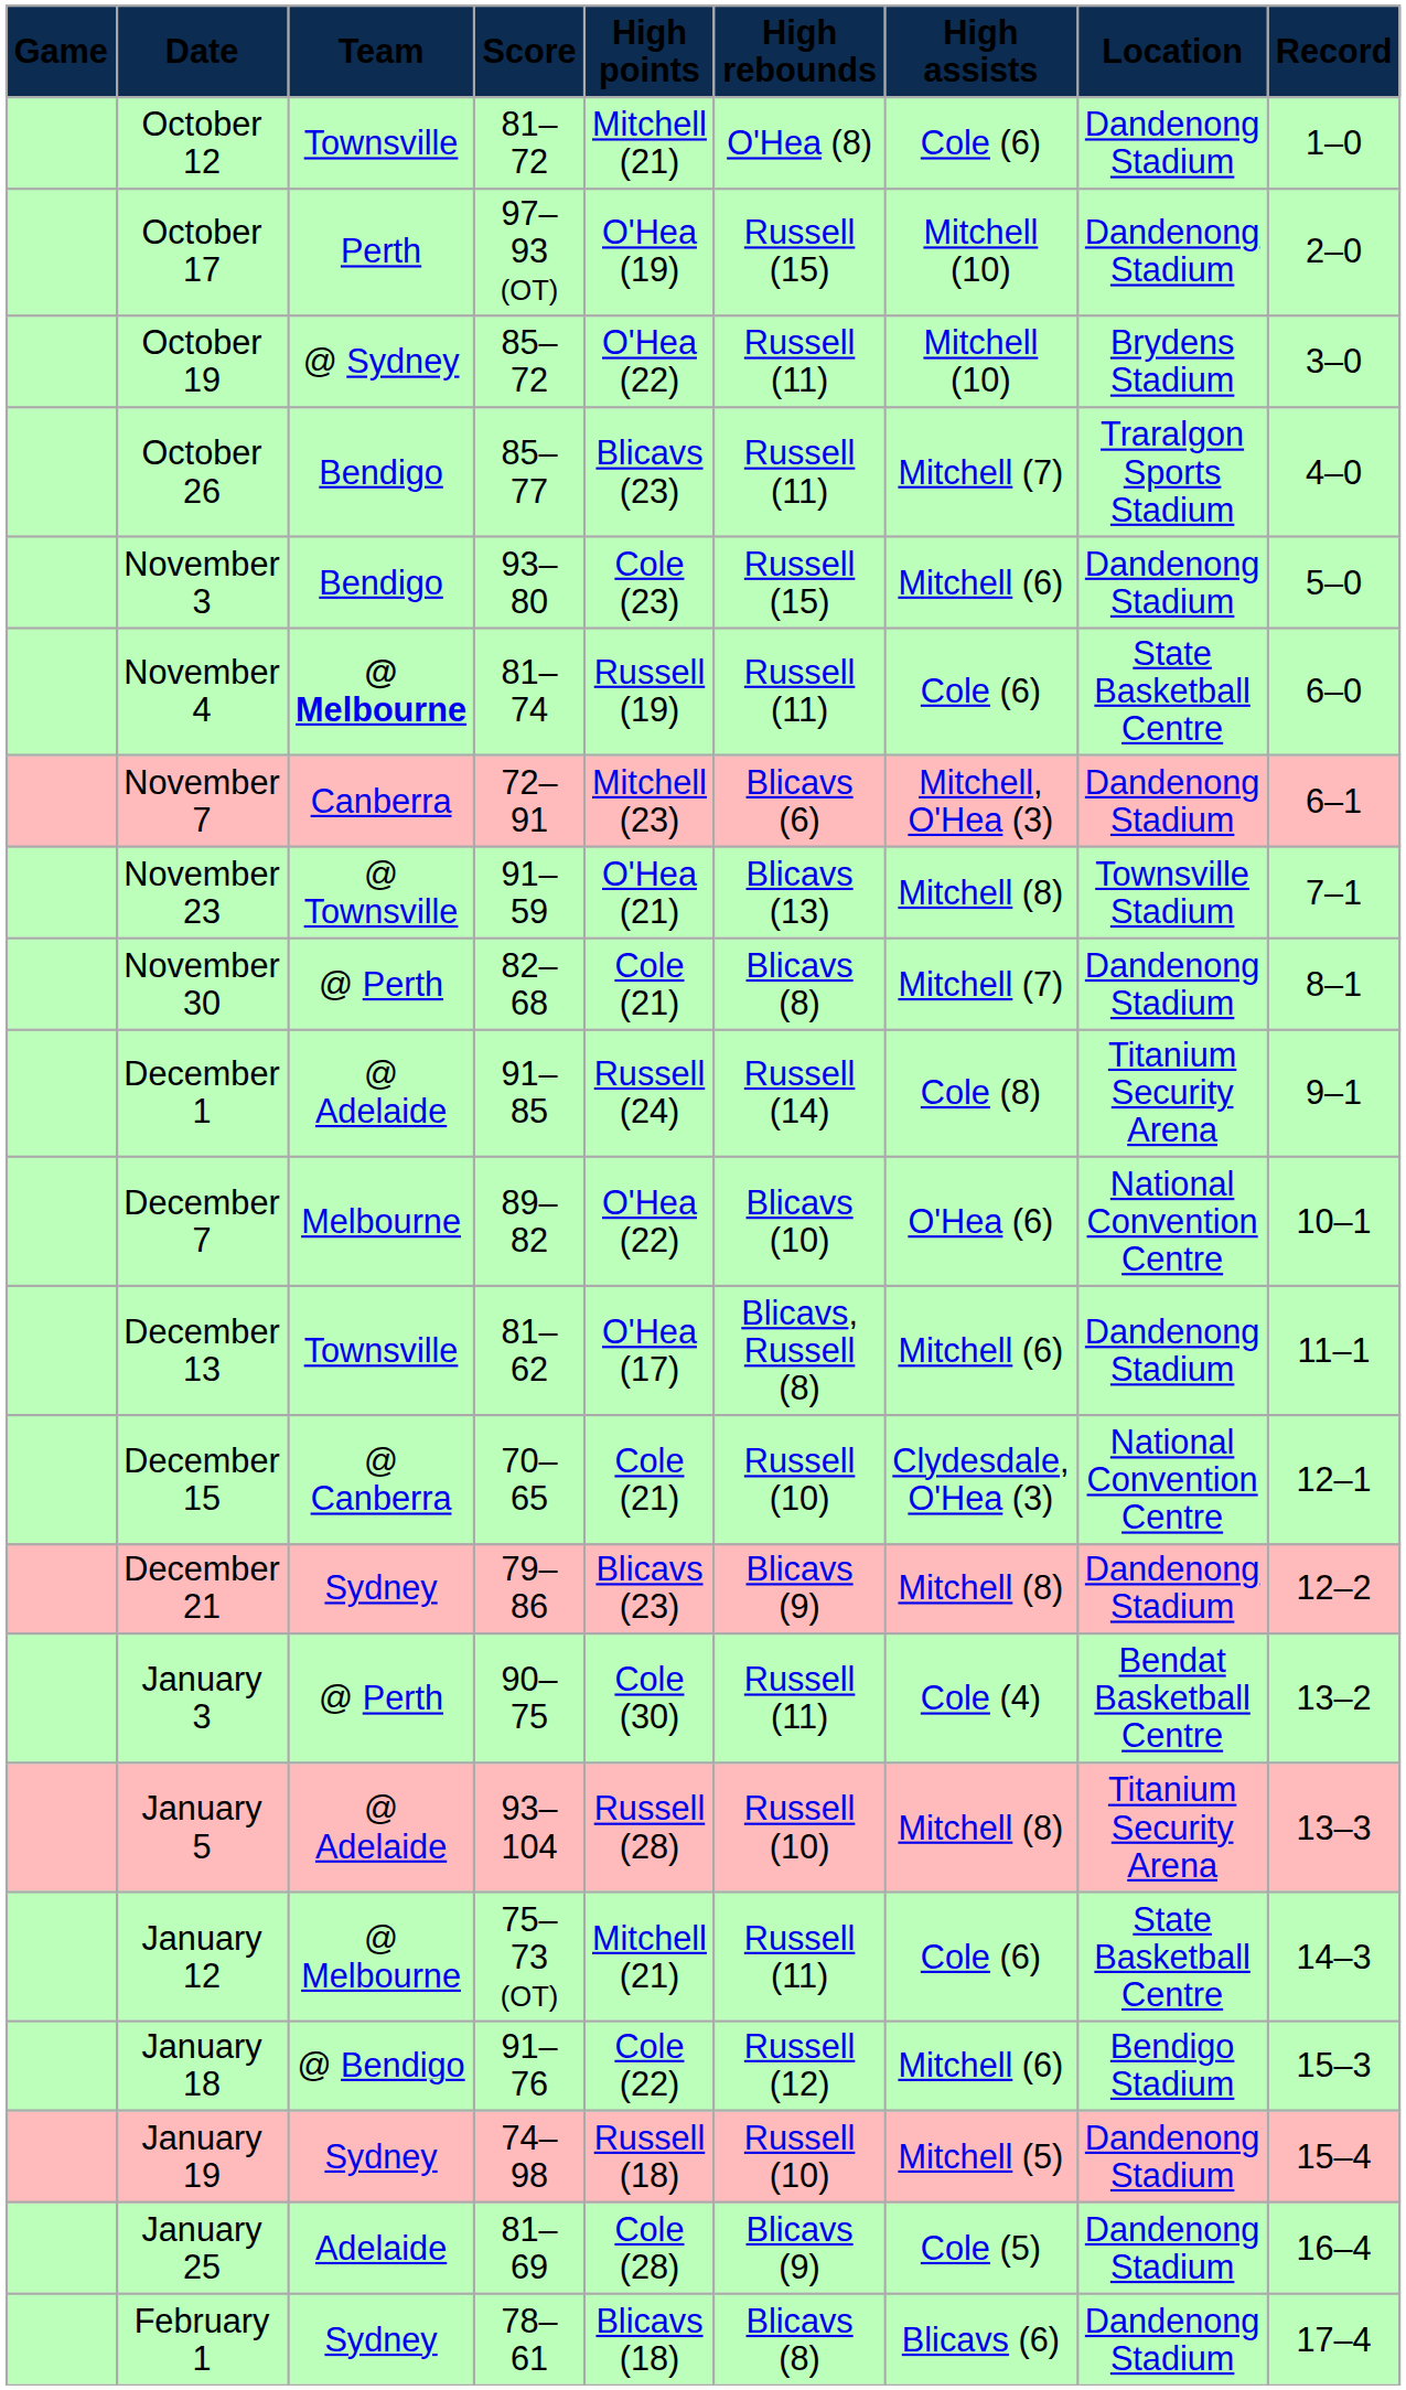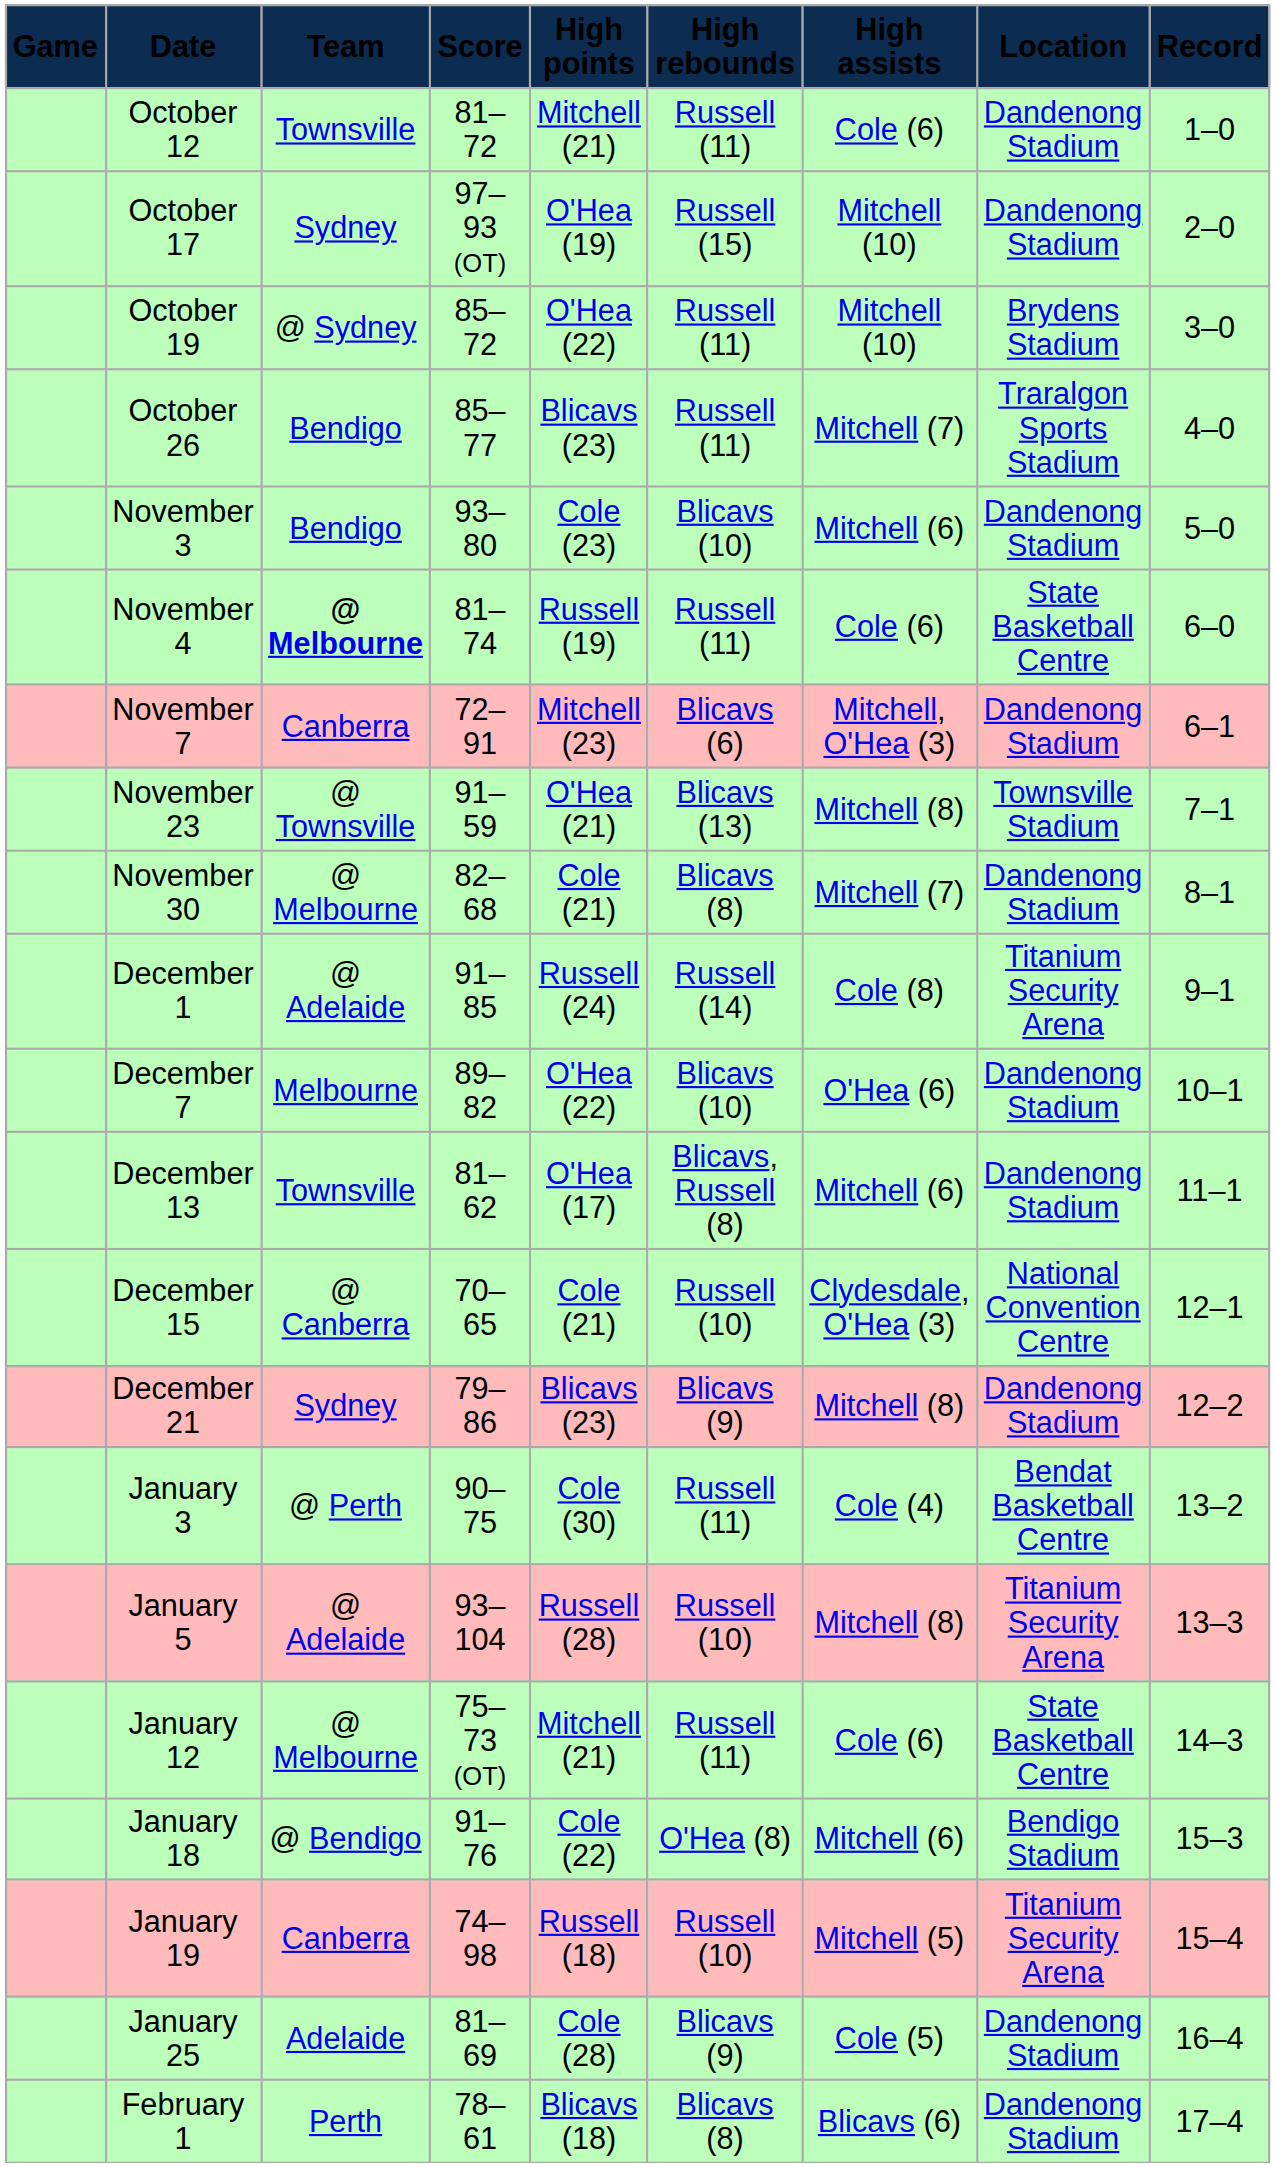 <table class="wikitable" style="font-size:90%; text-align: center; width: 90%; margin:1em auto;">
 <tr>
 <th style="background:#0c2c52; width: 5%;"><span>Game</span></th>
 <th style="background:#0c2c52; width: 5%;"><span>Date</span></th>
 <th style="background:#0c2c52; width: 10%;"><span>Team</span></th>
 <th style="background:#0c2c52; width: 5%;"><span>Score</span></th>
 <th style="background:#0c2c52; width: 10%;"><span>High points</span></th>
 <th style="background:#0c2c52; width: 10%;"><span>High rebounds</span></th>
 <th style="background:#0c2c52; width: 10%;"><span>High assists</span></th>
 <th style="background:#0c2c52; width: 15%;"><span>Location</span></th>
 <th style="background:#0c2c52; width: 10%;"><span>Record</span></th>
 </tr>
 <tr style= "background:#bfb;">
 <td></td>
 <td>October <br> 12</td>
 <td><a href='#'>Townsville</a></td>
 <td>81–72</td>
 <td><a href='#'>Mitchell</a> (21)</td>
-<td><a href='#'>O'Hea</a> (8)</td>
+<td><a href='#'>Russell</a> (11)</td>
 <td><a href='#'>Cole</a> (6)</td>
 <td><a href='#'>Dandenong Stadium</a></td>
 <td>1–0</td>
 </tr>
 <tr style= "background:#bfb;">
 <td></td>
 <td>October <br> 17</td>
-<td><a href='#'>Perth</a></td>
+<td><a href='#'>Sydney</a></td>
 <td>97–93 <br> <small> (OT) </small></td>
 <td><a href='#'>O'Hea</a> (19)</td>
 <td><a href='#'>Russell</a> (15)</td>
 <td><a href='#'>Mitchell</a> (10)</td>
 <td><a href='#'>Dandenong Stadium</a></td>
 <td>2–0</td>
 </tr>
 <tr style= "background:#bfb;">
 <td></td>
 <td>October <br> 19</td>
 <td>@ <a href='#'>Sydney</a></td>
 <td>85–72</td>
 <td><a href='#'>O'Hea</a> (22)</td>
 <td><a href='#'>Russell</a> (11)</td>
 <td><a href='#'>Mitchell</a> (10)</td>
 <td><a href='#'>Brydens Stadium</a></td>
 <td>3–0</td>
 </tr>
 <tr style= "background:#bfb;">
 <td></td>
 <td>October <br> 26</td>
 <td><a href='#'>Bendigo</a></td>
 <td>85–77</td>
 <td><a href='#'>Blicavs</a> (23)</td>
 <td><a href='#'>Russell</a> (11)</td>
 <td><a href='#'>Mitchell</a> (7)</td>
 <td><a href='#'>Traralgon Sports Stadium</a></td>
 <td>4–0</td>
 </tr>
 <tr style= "background:#bfb;">
 <td></td>
 <td>November <br> 3</td>
 <td><a href='#'>Bendigo</a></td>
 <td>93–80</td>
 <td><a href='#'>Cole</a> (23)</td>
-<td><a href='#'>Russell</a> (15)</td>
+<td><a href='#'>Blicavs</a> (10)</td>
 <td><a href='#'>Mitchell</a> (6)</td>
 <td><a href='#'>Dandenong Stadium</a></td>
 <td>5–0</td>
 </tr>
 <tr style= "background:#bfb;">
 <td></td>
 <td>November <br> 4</td>
 <td><strong>@ <a href='#'>Melbourne</a></strong></td>
 <td>81–74</td>
 <td><a href='#'>Russell</a> (19)</td>
 <td><a href='#'>Russell</a> (11)</td>
 <td><a href='#'>Cole</a> (6)</td>
 <td><a href='#'>State Basketball Centre</a></td>
 <td>6–0</td>
 </tr>
 <tr style= "background:#fbb;">
 <td></td>
 <td>November <br> 7</td>
 <td><a href='#'>Canberra</a></td>
 <td>72–91</td>
 <td><a href='#'>Mitchell</a> (23)</td>
 <td><a href='#'>Blicavs</a> (6)</td>
 <td><a href='#'>Mitchell</a>, <a href='#'>O'Hea</a> (3)</td>
 <td><a href='#'>Dandenong Stadium</a></td>
 <td>6–1</td>
 </tr>
 <tr style= "background:#bfb;">
 <td></td>
 <td>November <br> 23</td>
 <td>@ <a href='#'>Townsville</a></td>
 <td>91–59</td>
 <td><a href='#'>O'Hea</a> (21)</td>
 <td><a href='#'>Blicavs</a> (13)</td>
 <td><a href='#'>Mitchell</a> (8)</td>
 <td><a href='#'>Townsville Stadium</a></td>
 <td>7–1</td>
 </tr>
 <tr style= "background:#bfb;">
 <td></td>
 <td>November <br> 30</td>
-<td>@ <a href='#'>Perth</a></td>
+<td>@ <a href='#'>Melbourne</a></td>
 <td>82–68</td>
 <td><a href='#'>Cole</a> (21)</td>
 <td><a href='#'>Blicavs</a> (8)</td>
 <td><a href='#'>Mitchell</a> (7)</td>
 <td><a href='#'>Dandenong Stadium</a></td>
 <td>8–1</td>
 </tr>
 <tr style= "background:#bfb;">
 <td></td>
 <td>December <br> 1</td>
 <td>@ <a href='#'>Adelaide</a></td>
 <td>91–85</td>
 <td><a href='#'>Russell</a> (24)</td>
 <td><a href='#'>Russell</a> (14)</td>
 <td><a href='#'>Cole</a> (8)</td>
 <td><a href='#'>Titanium Security Arena</a></td>
 <td>9–1</td>
 </tr>
 <tr style= "background:#bfb;">
 <td></td>
 <td>December <br> 7</td>
 <td><a href='#'>Melbourne</a></td>
 <td>89–82</td>
 <td><a href='#'>O'Hea</a> (22)</td>
 <td><a href='#'>Blicavs</a> (10)</td>
 <td><a href='#'>O'Hea</a> (6)</td>
-<td><a href='#'>National Convention Centre</a></td>
+<td><a href='#'>Dandenong Stadium</a></td>
 <td>10–1</td>
 </tr>
 <tr style= "background:#bfb;">
 <td></td>
 <td>December <br> 13</td>
 <td><a href='#'>Townsville</a></td>
 <td>81–62</td>
 <td><a href='#'>O'Hea</a> (17)</td>
 <td><a href='#'>Blicavs</a>, <a href='#'>Russell</a> (8)</td>
 <td><a href='#'>Mitchell</a> (6)</td>
 <td><a href='#'>Dandenong Stadium</a></td>
 <td>11–1</td>
 </tr>
 <tr style= "background:#bfb;">
 <td></td>
 <td>December <br> 15</td>
 <td>@ <a href='#'>Canberra</a></td>
 <td>70–65</td>
 <td><a href='#'>Cole</a> (21)</td>
 <td><a href='#'>Russell</a> (10)</td>
 <td><a href='#'>Clydesdale</a>, <a href='#'>O'Hea</a> (3)</td>
 <td><a href='#'>National Convention Centre</a></td>
 <td>12–1</td>
 </tr>
 <tr style= "background:#fbb;">
 <td></td>
 <td>December <br> 21</td>
 <td><a href='#'>Sydney</a></td>
 <td>79–86</td>
 <td><a href='#'>Blicavs</a> (23)</td>
 <td><a href='#'>Blicavs</a> (9)</td>
 <td><a href='#'>Mitchell</a> (8)</td>
 <td><a href='#'>Dandenong Stadium</a></td>
 <td>12–2</td>
 </tr>
 <tr style= "background:#bfb;">
 <td></td>
 <td>January <br> 3</td>
 <td>@ <a href='#'>Perth</a></td>
 <td>90–75</td>
 <td><a href='#'>Cole</a> (30)</td>
 <td><a href='#'>Russell</a> (11)</td>
 <td><a href='#'>Cole</a> (4)</td>
 <td><a href='#'>Bendat Basketball Centre</a></td>
 <td>13–2</td>
 </tr>
 <tr style= "background:#fbb;">
 <td></td>
 <td>January <br> 5</td>
 <td>@ <a href='#'>Adelaide</a></td>
 <td>93–104</td>
 <td><a href='#'>Russell</a> (28)</td>
 <td><a href='#'>Russell</a> (10)</td>
 <td><a href='#'>Mitchell</a> (8)</td>
 <td><a href='#'>Titanium Security Arena</a></td>
 <td>13–3</td>
 </tr>
 <tr style= "background:#bfb;">
 <td></td>
 <td>January <br> 12</td>
 <td>@ <a href='#'>Melbourne</a></td>
 <td>75–73 <br> <small> (OT) </small></td>
 <td><a href='#'>Mitchell</a> (21)</td>
 <td><a href='#'>Russell</a> (11)</td>
 <td><a href='#'>Cole</a> (6)</td>
 <td><a href='#'>State Basketball Centre</a></td>
 <td>14–3</td>
 </tr>
 <tr style= "background:#bfb;">
 <td></td>
 <td>January <br> 18</td>
 <td>@ <a href='#'>Bendigo</a></td>
 <td>91–76</td>
 <td><a href='#'>Cole</a> (22)</td>
-<td><a href='#'>Russell</a> (12)</td>
+<td><a href='#'>O'Hea</a> (8)</td>
 <td><a href='#'>Mitchell</a> (6)</td>
 <td><a href='#'>Bendigo Stadium</a></td>
 <td>15–3</td>
 </tr>
 <tr style= "background:#fbb;">
 <td></td>
 <td>January <br> 19</td>
-<td><a href='#'>Sydney</a></td>
+<td><a href='#'>Canberra</a></td>
 <td>74–98</td>
 <td><a href='#'>Russell</a> (18)</td>
 <td><a href='#'>Russell</a> (10)</td>
 <td><a href='#'>Mitchell</a> (5)</td>
-<td><a href='#'>Dandenong Stadium</a></td>
+<td><a href='#'>Titanium Security Arena</a></td>
 <td>15–4</td>
 </tr>
 <tr style= "background:#bfb;">
 <td></td>
 <td>January <br> 25</td>
 <td><a href='#'>Adelaide</a></td>
 <td>81–69</td>
 <td><a href='#'>Cole</a> (28)</td>
 <td><a href='#'>Blicavs</a> (9)</td>
 <td><a href='#'>Cole</a> (5)</td>
 <td><a href='#'>Dandenong Stadium</a></td>
 <td>16–4</td>
 </tr>
 <tr style= "background:#bfb;">
 <td></td>
 <td>February <br> 1</td>
-<td><a href='#'>Sydney</a></td>
+<td><a href='#'>Perth</a></td>
 <td>78–61</td>
 <td><a href='#'>Blicavs</a> (18)</td>
 <td><a href='#'>Blicavs</a> (8)</td>
 <td><a href='#'>Blicavs</a> (6)</td>
 <td><a href='#'>Dandenong Stadium</a></td>
 <td>17–4</td>
 </tr>
 </table>
